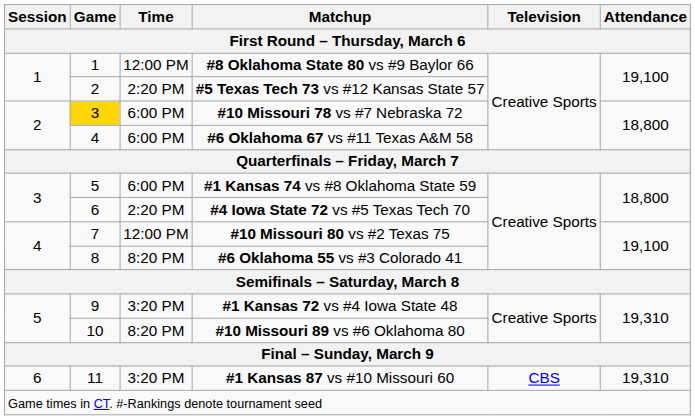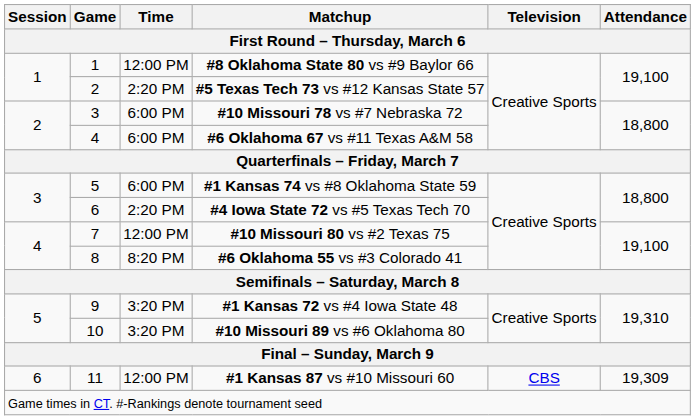 <table class="wikitable" style="white-space:nowrap; font-size:90%;text-align:center">
 <tr>
 <th>Session</th>
 <th>Game</th>
 <th>Time</th>
 <th>Matchup</th>
 <th>Television</th>
 <th>Attendance</th>
 </tr>
 <tr>
 <th colspan=6>First Round – Thursday, March 6</th>
 </tr>
 <tr>
 <td rowspan=2>1</td>
 <td>1</td>
 <td>12:00 PM</td>
 <td><strong>#8 Oklahoma State 80</strong> vs #9 Baylor 66</td>
 <td rowspan=4>Creative Sports</td>
 <td rowspan=2>19,100</td>
 </tr>
 <tr>
 <td>2</td>
 <td>2:20 PM</td>
 <td><strong>#5 Texas Tech 73</strong> vs #12 Kansas State 57</td>
 </tr>
 <tr>
 <td rowspan=2>2</td>
-<td style="background: gold;">3</td>
+<td>3</td>
 <td>6:00 PM</td>
 <td><strong>#10 Missouri 78</strong> vs #7 Nebraska 72</td>
 <td rowspan=2>18,800</td>
 </tr>
 <tr>
 <td>4</td>
 <td>6:00 PM</td>
 <td><strong>#6 Oklahoma 67</strong> vs #11 Texas A&M 58</td>
 </tr>
 <tr>
 <th colspan=6>Quarterfinals – Friday, March 7</th>
 </tr>
 <tr>
 <td rowspan=2>3</td>
 <td>5</td>
 <td>6:00 PM</td>
 <td><strong>#1 Kansas 74</strong> vs #8 Oklahoma State 59</td>
 <td rowspan=4>Creative Sports</td>
 <td rowspan=2>18,800</td>
 </tr>
 <tr>
 <td>6</td>
 <td>2:20 PM</td>
 <td><strong>#4 Iowa State 72</strong> vs #5 Texas Tech 70</td>
 </tr>
 <tr>
 <td rowspan=2>4</td>
 <td>7</td>
 <td>12:00 PM</td>
 <td><strong>#10 Missouri 80</strong> vs #2 Texas 75</td>
 <td rowspan=2>19,100</td>
 </tr>
 <tr>
 <td>8</td>
 <td>8:20 PM</td>
 <td><strong>#6 Oklahoma 55</strong> vs #3 Colorado 41</td>
 </tr>
 <tr>
 <th colspan=6>Semifinals – Saturday, March 8</th>
 </tr>
 <tr>
 <td rowspan=2>5</td>
 <td>9</td>
 <td>3:20 PM</td>
 <td><strong>#1 Kansas 72</strong> vs #4 Iowa State 48</td>
 <td rowspan=2>Creative Sports</td>
 <td rowspan=2>19,310</td>
 </tr>
 <tr>
 <td>10</td>
-<td>8:20 PM</td>
+<td>3:20 PM</td>
 <td><strong>#10 Missouri 89</strong> vs #6 Oklahoma 80</td>
 </tr>
 <tr>
 <th colspan=6>Final – Sunday, March 9</th>
 </tr>
 <tr>
 <td>6</td>
 <td>11</td>
-<td>3:20 PM</td>
+<td>12:00 PM</td>
 <td><strong>#1 Kansas 87</strong> vs #10 Missouri 60</td>
 <td><a href='#'>CBS</a></td>
-<td>19,310</td>
+<td>19,309</td>
 </tr>
 <tr align=left>
 <td colspan=6><small>Game times in <a href='#'>CT</a>. #-Rankings denote tournament seed</small></td>
 </tr>
 </table>
